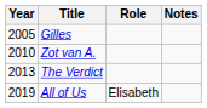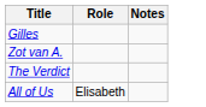 <table class="wikitable sortable">
 <tr>
-<th>Year</th>
 <th>Title</th>
 <th>Role</th>
 <th class="unsortable">Notes</th>
 </tr>
 <tr>
-<td>2005</td>
 <td><em><a href='#'>Gilles</a></em></td>
 <td></td>
 <td></td>
 </tr>
 <tr>
-<td>2010</td>
 <td><em><a href='#'>Zot van A.</a></em></td>
 <td></td>
 <td></td>
 </tr>
 <tr>
-<td>2013</td>
 <td><em><a href='#'>The Verdict</a></em></td>
 <td></td>
 <td></td>
 </tr>
 <tr>
-<td>2019</td>
 <td><em><a href='#'>All of Us</a></em></td>
 <td>Elisabeth</td>
 <td></td>
 </tr>
 </table>
